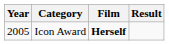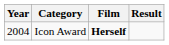 <table class="wikitable">
 <tr>
 <th>Year</th>
 <th>Category</th>
 <th>Film</th>
 <th>Result</th>
 </tr>
 <tr>
-<td>2005</td>
+<td>2004</td>
 <td>Icon Award</td>
 <td><strong>Herself</strong></td>
 <td></td>
 </tr>
 </table>
